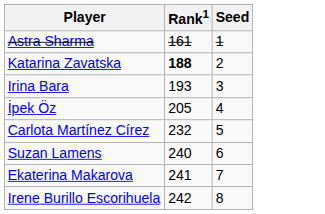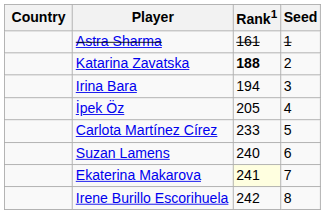 <table class="sortable wikitable">
 <tr>
+<th width="70">Country</th>
 <th width="175">Player</th>
 <th>Rank<sup>1</sup></th>
 <th>Seed</th>
 </tr>
 <tr>
+<td><s></s></td>
 <td><s><a href='#'>Astra Sharma</a></s></td>
 <td><s>161</s></td>
 <td><s>1</s></td>
 </tr>
 <tr>
+<td></td>
 <td><a href='#'>Katarina Zavatska</a></td>
 <td><strong>188</strong></td>
 <td>2</td>
 </tr>
 <tr>
+<td></td>
 <td><a href='#'>Irina Bara</a></td>
-<td>193</td>
+<td>194</td>
 <td>3</td>
 </tr>
 <tr>
+<td></td>
 <td><a href='#'>İpek Öz</a></td>
 <td>205</td>
 <td>4</td>
 </tr>
 <tr>
+<td></td>
 <td><a href='#'>Carlota Martínez Círez</a></td>
-<td>232</td>
+<td>233</td>
 <td>5</td>
 </tr>
 <tr>
+<td></td>
 <td><a href='#'>Suzan Lamens</a></td>
 <td>240</td>
 <td>6</td>
 </tr>
 <tr>
+<td></td>
 <td><a href='#'>Ekaterina Makarova</a></td>
-<td>241</td>
+<td style="background: lightyellow;">241</td>
 <td>7</td>
 </tr>
 <tr>
+<td></td>
 <td><a href='#'>Irene Burillo Escorihuela</a></td>
 <td>242</td>
 <td>8</td>
 </tr>
 </table>
